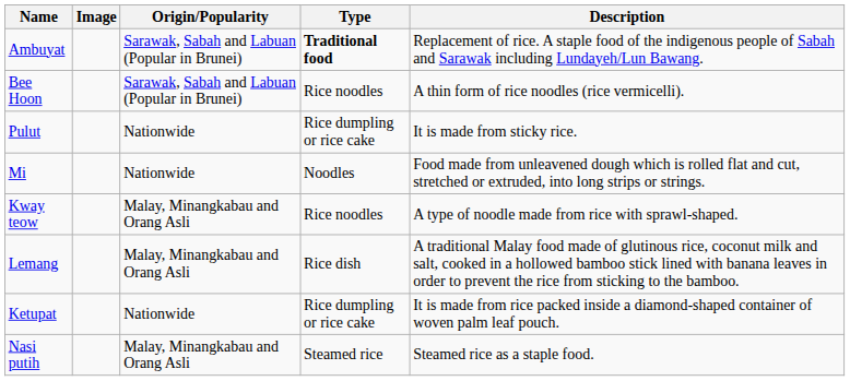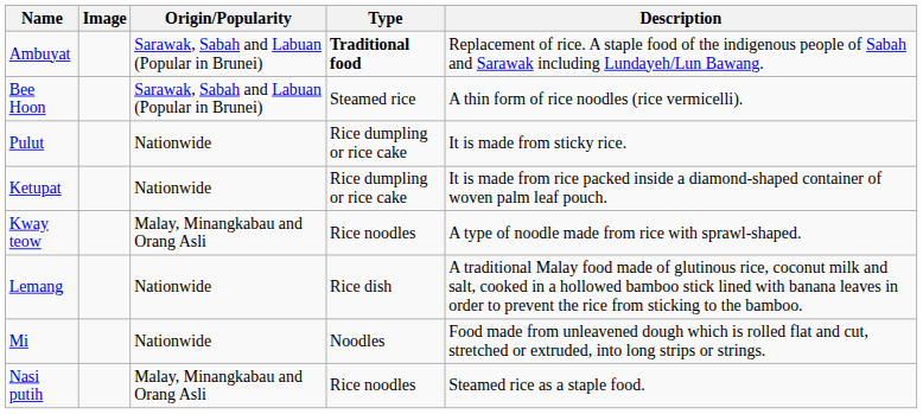 <table class="wikitable sortable" width="100%">
 <tr>
 <th>Name</th>
 <th>Image</th>
 <th>Origin/Popularity</th>
 <th>Type</th>
 <th>Description</th>
 </tr>
 <tr>
 <td><a href='#'>Ambuyat</a></td>
 <td></td>
 <td><a href='#'>Sarawak</a>, <a href='#'>Sabah</a> and <a href='#'>Labuan</a> (Popular in Brunei)</td>
 <td><strong>Traditional food</strong></td>
 <td>Replacement of rice. A staple food of the indigenous people of <a href='#'>Sabah</a> and <a href='#'>Sarawak</a> including <a href='#'>Lundayeh/Lun Bawang</a>.</td>
 </tr>
 <tr>
 <td><a href='#'>Bee Hoon</a></td>
 <td></td>
 <td><a href='#'>Sarawak</a>, <a href='#'>Sabah</a> and <a href='#'>Labuan</a> (Popular in Brunei)</td>
-<td>Rice noodles</td>
+<td>Steamed rice</td>
 <td>A thin form of rice noodles (rice vermicelli).</td>
 </tr>
 <tr>
 <td><a href='#'>Pulut</a></td>
 <td></td>
 <td>Nationwide</td>
 <td>Rice dumpling or rice cake</td>
 <td>It is made from sticky rice.</td>
 </tr>
 <tr>
-<td><a href='#'>Mi</a></td>
+<td><a href='#'>Ketupat</a></td>
 <td></td>
 <td>Nationwide</td>
-<td>Noodles</td>
-<td>Food made from unleavened dough which is rolled flat and cut, stretched or extruded, into long strips or strings.</td>
+<td>Rice dumpling or rice cake</td>
+<td>It is made from rice packed inside a diamond-shaped container of woven palm leaf pouch.</td>
 </tr>
 <tr>
 <td><a href='#'>Kway teow</a></td>
 <td></td>
 <td>Malay, Minangkabau and Orang Asli</td>
 <td>Rice noodles</td>
 <td>A type of noodle made from rice with sprawl-shaped.</td>
 </tr>
 <tr>
 <td><a href='#'>Lemang</a></td>
 <td></td>
-<td>Malay, Minangkabau and Orang Asli</td>
+<td>Nationwide</td>
 <td>Rice dish</td>
 <td>A traditional Malay food made of glutinous rice, coconut milk and salt, cooked in a hollowed bamboo stick lined with banana leaves in order to prevent the rice from sticking to the bamboo.</td>
 </tr>
 <tr>
-<td><a href='#'>Ketupat</a></td>
+<td><a href='#'>Mi</a></td>
 <td></td>
 <td>Nationwide</td>
-<td>Rice dumpling or rice cake</td>
-<td>It is made from rice packed inside a diamond-shaped container of woven palm leaf pouch.</td>
+<td>Noodles</td>
+<td>Food made from unleavened dough which is rolled flat and cut, stretched or extruded, into long strips or strings.</td>
 </tr>
 <tr>
 <td><a href='#'>Nasi putih</a></td>
 <td></td>
 <td>Malay, Minangkabau and Orang Asli</td>
-<td>Steamed rice</td>
+<td>Rice noodles</td>
 <td>Steamed rice as a staple food.</td>
 </tr>
 </table>
